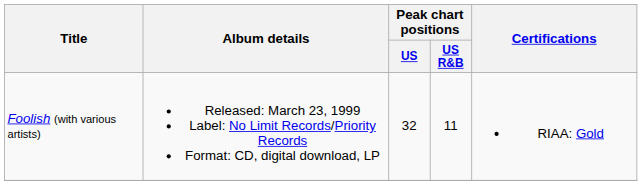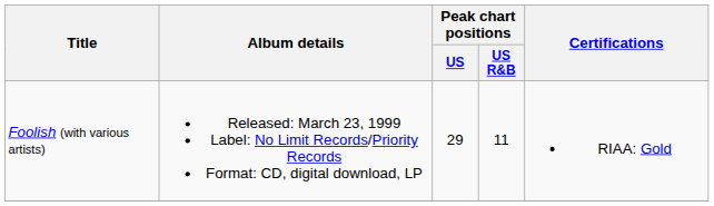 <table class="wikitable plainrowheaders" style="text-align:center;">
 <tr>
 <th scope="col" rowspan="2" style="width:10em;">Title</th>
 <th scope="col" rowspan="2" style="width:18em;">Album details</th>
 <th scope="col" colspan="2">Peak chart positions</th>
 <th scope="col" rowspan="2" style="width:12em;"><a href='#'>Certifications</a></th>
 </tr>
 <tr>
 <th style="width:3em;font-size:90%;"><a href='#'>US</a></th>
 <th style="width:3em;font-size:90%;"><a href='#'>US R&B</a></th>
 </tr>
 <tr>
 <td align=left><em><a href='#'>Foolish</a></em> <small>(with various artists)</small></td>
 <td><br><ul><li>Released: March 23, 1999</li><li>Label: <a href='#'>No Limit Records</a>/<a href='#'>Priority Records</a></li><li>Format: CD, digital download, LP</li></ul></td>
-<td>32</td>
+<td>29</td>
 <td>11</td>
 <td><br><ul><li>RIAA: <a href='#'>Gold</a></li></ul></td>
 </tr>
 <tr>
 </tr>
 </table>
